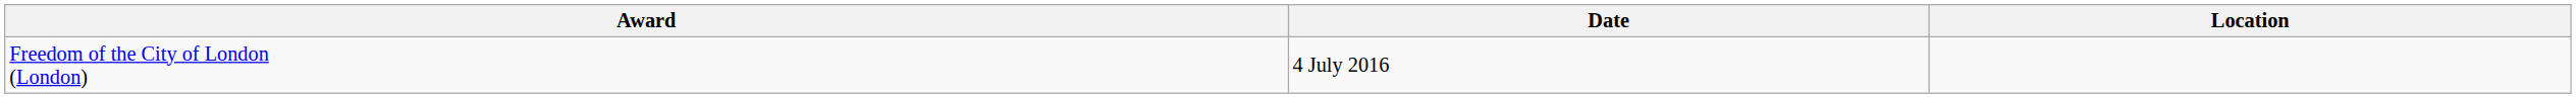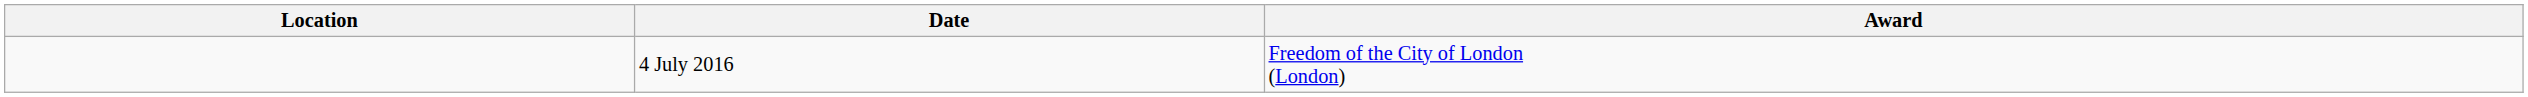 <table class="wikitable" style="width:100%;">
 <tr>
+<th style="width:20%;">Location</th>
+<th style="width:20%;">Date</th>
 <th style="width:40%;">Award</th>
-<th style="width:20%;">Date</th>
-<th style="width:20%;">Location</th>
 </tr>
 <tr>
+<td></td>
+<td>4 July 2016</td>
 <td><a href='#'>Freedom of the City of London</a><br>(<a href='#'>London</a>)</td>
-<td>4 July 2016</td>
-<td></td>
 </tr>
 </table>
